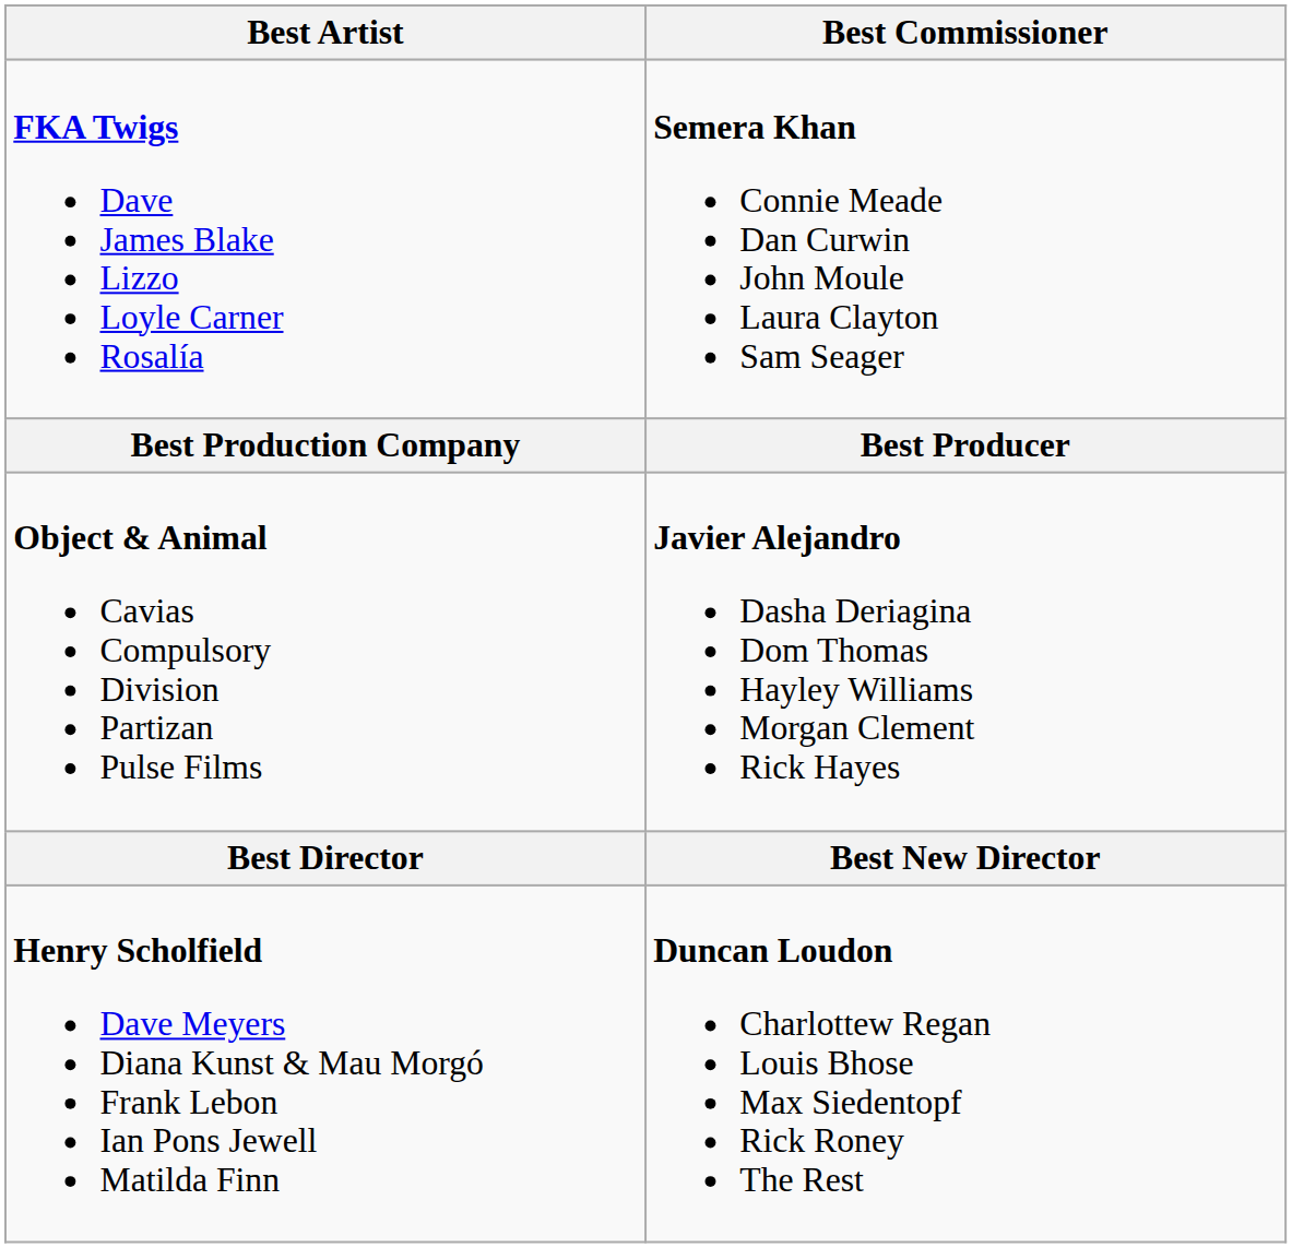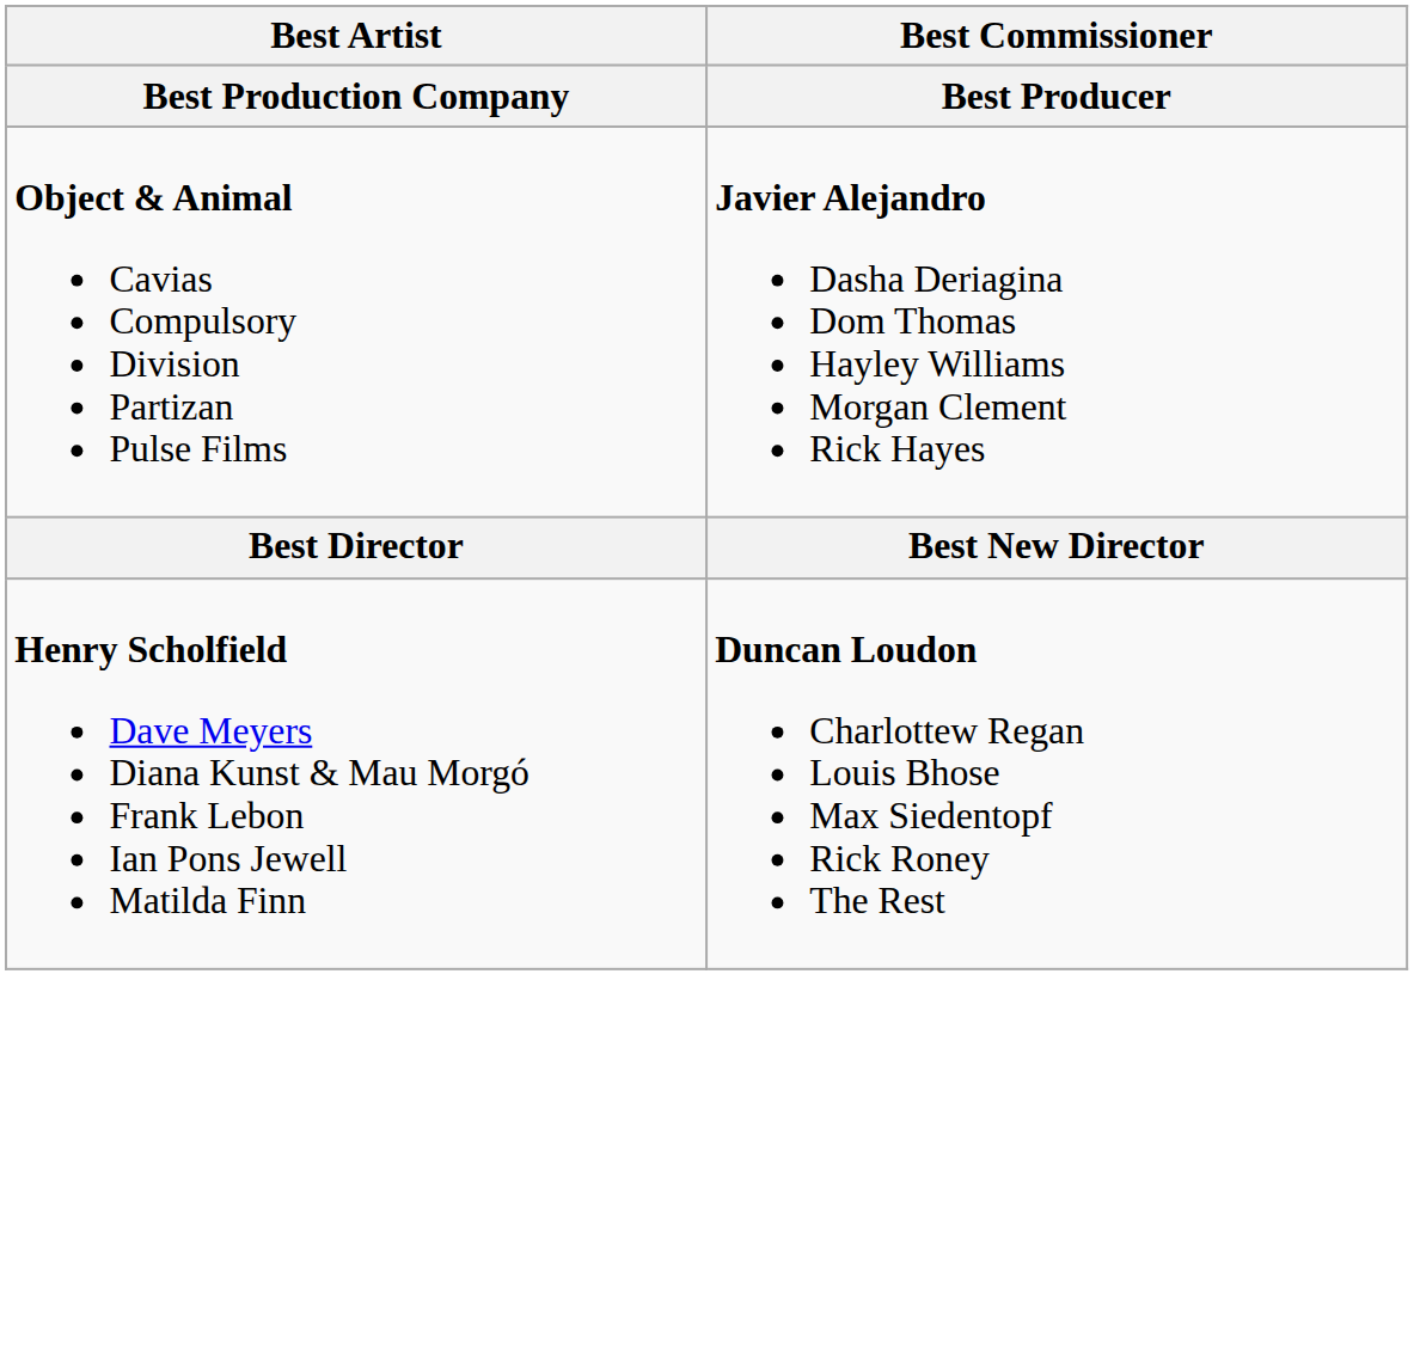 <table class="wikitable" style="width:95%">
 <tr bgcolor="#bebebe">
 <th width="50%">Best Artist</th>
 <th width="50%">Best Commissioner</th>
-</tr>
-<tr>
-<td valign="top"><br><strong><a href='#'>FKA Twigs</a></strong><ul><li><a href='#'>Dave</a></li><li><a href='#'>James Blake</a></li><li><a href='#'>Lizzo</a></li><li><a href='#'>Loyle Carner</a></li><li><a href='#'>Rosalía</a></li></ul></td>
-<td valign="top"><br><strong>Semera Khan</strong><ul><li>Connie Meade</li><li>Dan Curwin</li><li>John Moule</li><li>Laura Clayton</li><li>Sam Seager</li></ul></td>
 </tr>
 <tr>
 <th width="50%">Best Production Company</th>
 <th width="50%">Best Producer</th>
 </tr>
 <tr>
 <td valign="top"><br><strong>Object & Animal</strong><ul><li>Cavias</li><li>Compulsory</li><li>Division</li><li>Partizan</li><li>Pulse Films</li></ul></td>
 <td valign="top"><br><strong>Javier Alejandro</strong><ul><li>Dasha Deriagina</li><li>Dom Thomas</li><li>Hayley Williams</li><li>Morgan Clement</li><li>Rick Hayes</li></ul></td>
 </tr>
 <tr>
 <th width="50%">Best Director</th>
 <th width="50%">Best New Director</th>
 </tr>
 <tr>
 <td valign="top"><br><strong>Henry Scholfield</strong><ul><li><a href='#'>Dave Meyers</a></li><li>Diana Kunst & Mau Morgó</li><li>Frank Lebon</li><li>Ian Pons Jewell</li><li>Matilda Finn</li></ul></td>
 <td valign="top"><br><strong>Duncan Loudon</strong><ul><li>Charlottew Regan</li><li>Louis Bhose</li><li>Max Siedentopf</li><li>Rick Roney</li><li>The Rest</li></ul></td>
 </tr>
 </table>
